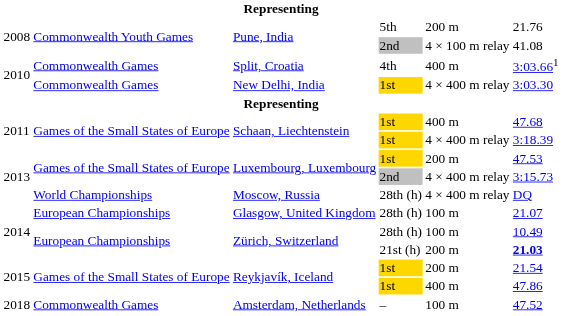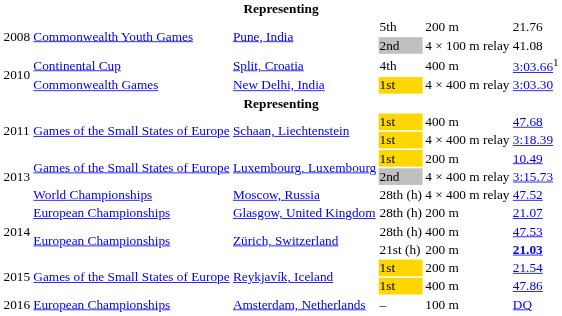 <table>
 <tr>
 <th colspan="6">Representing </th>
 </tr>
 <tr>
 <td rowspan=2>2008</td>
 <td rowspan=2><a href='#'>Commonwealth Youth Games</a></td>
 <td rowspan=2><a href='#'>Pune, India</a></td>
 <td>5th</td>
 <td>200 m</td>
 <td>21.76</td>
 </tr>
 <tr>
 <td bgcolor=silver>2nd</td>
 <td>4 × 100 m relay</td>
 <td>41.08</td>
 </tr>
 <tr>
 <td rowspan=2>2010</td>
-<td><a href='#'>Commonwealth Games</a></td>
+<td><a href='#'>Continental Cup</a></td>
 <td><a href='#'>Split, Croatia</a></td>
 <td>4th</td>
 <td>400 m</td>
 <td><a href='#'>3:03.66</a><sup>1</sup></td>
 </tr>
 <tr>
 <td><a href='#'>Commonwealth Games</a></td>
 <td><a href='#'>New Delhi, India</a></td>
 <td bgcolor=gold>1st</td>
 <td>4 × 400 m relay</td>
 <td><a href='#'>3:03.30</a></td>
 </tr>
 <tr>
 <th colspan="6">Representing </th>
 </tr>
 <tr>
 <td rowspan=2>2011</td>
 <td rowspan=2><a href='#'>Games of the Small States of Europe</a></td>
 <td rowspan=2><a href='#'>Schaan, Liechtenstein</a></td>
 <td bgcolor=gold>1st</td>
 <td>400 m</td>
 <td><a href='#'>47.68</a></td>
 </tr>
 <tr>
 <td bgcolor=gold>1st</td>
 <td>4 × 400 m relay</td>
 <td><a href='#'>3:18.39</a></td>
 </tr>
 <tr>
 <td rowspan=3>2013</td>
 <td rowspan=2><a href='#'>Games of the Small States of Europe</a></td>
 <td rowspan=2><a href='#'>Luxembourg, Luxembourg</a></td>
 <td bgcolor=gold>1st</td>
 <td>200 m</td>
-<td><a href='#'>47.53</a></td>
+<td><a href='#'>10.49</a></td>
 </tr>
 <tr>
 <td bgcolor=silver>2nd</td>
 <td>4 × 400 m relay</td>
 <td><a href='#'>3:15.73</a></td>
 </tr>
 <tr>
 <td><a href='#'>World Championships</a></td>
 <td><a href='#'>Moscow, Russia</a></td>
 <td>28th (h)</td>
 <td>4 × 400 m relay</td>
-<td><a href='#'>DQ</a></td>
+<td><a href='#'>47.52</a></td>
 </tr>
 <tr>
 <td rowspan=3>2014</td>
 <td><a href='#'>European Championships</a></td>
 <td><a href='#'>Glasgow, United Kingdom</a></td>
 <td>28th (h)</td>
-<td>100 m</td>
+<td>200 m</td>
 <td><a href='#'>21.07</a></td>
 </tr>
 <tr>
 <td rowspan=2><a href='#'>European Championships</a></td>
 <td rowspan=2><a href='#'>Zürich, Switzerland</a></td>
 <td>28th (h)</td>
-<td>100 m</td>
-<td><a href='#'>10.49</a></td>
+<td>400 m</td>
+<td><a href='#'>47.53</a></td>
 </tr>
 <tr>
 <td>21st (h)</td>
 <td>200 m</td>
 <td><strong><a href='#'>21.03</a></strong></td>
 </tr>
 <tr>
 <td rowspan=2>2015</td>
 <td rowspan=2><a href='#'>Games of the Small States of Europe</a></td>
 <td rowspan=2><a href='#'>Reykjavík, Iceland</a></td>
 <td bgcolor=gold>1st</td>
 <td>200 m</td>
 <td><a href='#'>21.54</a></td>
 </tr>
 <tr>
 <td bgcolor=gold>1st</td>
 <td>400 m</td>
 <td><a href='#'>47.86</a></td>
 </tr>
 <tr>
-<td>2018</td>
-<td><a href='#'>Commonwealth Games</a></td>
+<td>2016</td>
+<td><a href='#'>European Championships</a></td>
 <td><a href='#'>Amsterdam, Netherlands</a></td>
 <td>–</td>
 <td>100 m</td>
-<td><a href='#'>47.52</a></td>
+<td><a href='#'>DQ</a></td>
 </tr>
 </table>
